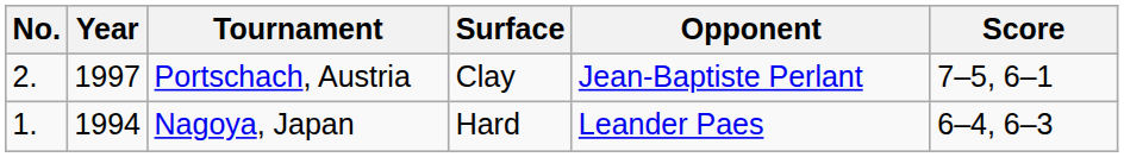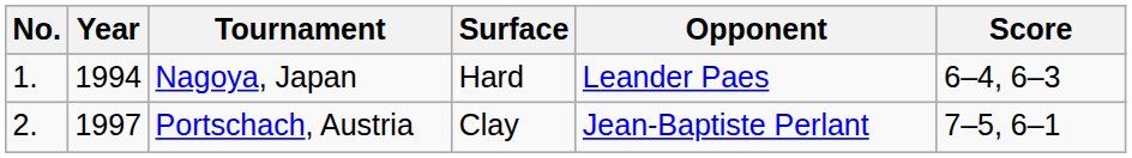 <table class="sortable wikitable" style=font-size:97%>
 <tr>
 <th width=20>No.</th>
 <th width=30>Year</th>
 <th width=150>Tournament</th>
 <th width=50>Surface</th>
 <th width=180>Opponent</th>
 <th width=90>Score</th>
 </tr>
 <tr>
+<td>1.</td>
+<td>1994</td>
+<td><a href='#'>Nagoya</a>, Japan</td>
+<td>Hard</td>
+<td> <a href='#'>Leander Paes</a></td>
+<td>6–4, 6–3</td>
+</tr>
+<tr>
 <td>2.</td>
 <td>1997</td>
 <td><a href='#'>Portschach</a>, Austria</td>
 <td>Clay</td>
 <td> <a href='#'>Jean-Baptiste Perlant</a></td>
 <td>7–5, 6–1</td>
 </tr>
-<tr>
-<td>1.</td>
-<td>1994</td>
-<td><a href='#'>Nagoya</a>, Japan</td>
-<td>Hard</td>
-<td> <a href='#'>Leander Paes</a></td>
-<td>6–4, 6–3</td>
-</tr>
 </table>
